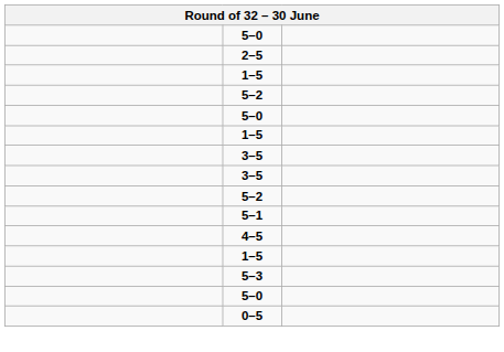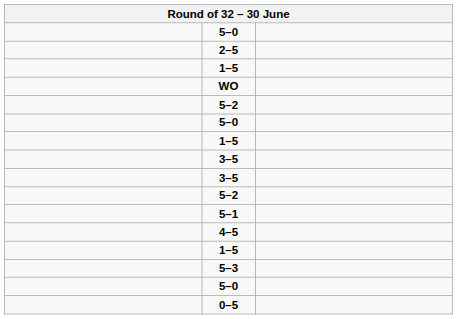 <table class="wikitable" style="text-align: center; font-size:90% ">
 <tr>
 <th colspan=3>Round of 32 – 30 June</th>
 </tr>
 <tr>
 <td align=left width="240"><strong></strong></td>
 <td align=center width="60"><strong>5–0</strong></td>
 <td align=left width="240"></td>
 </tr>
 <tr>
 <td align=left></td>
 <td align=center><strong>2–5</strong></td>
 <td align=left><strong></strong></td>
 </tr>
 <tr>
 <td align=left></td>
 <td align=center><strong>1–5</strong></td>
+<td align=left><strong></strong></td>
+</tr>
+<tr>
+<td align=left></td>
+<td align=center><strong>WO</strong></td>
 <td align=left><strong></strong></td>
 </tr>
 <tr>
 <td align=left><strong></strong></td>
 <td align=center><strong>5–2</strong></td>
 <td align=left></td>
 </tr>
 <tr>
 <td align=left><strong></strong></td>
 <td align=center><strong>5–0</strong></td>
 <td align=left></td>
 </tr>
 <tr>
 <td align=left></td>
 <td align=center><strong>1–5</strong></td>
 <td align=left><strong></strong></td>
 </tr>
 <tr>
 <td align=left></td>
 <td align=center><strong>3–5</strong></td>
 <td align=left><strong></strong></td>
 </tr>
 <tr>
 <td align=left></td>
 <td align=center><strong>3–5</strong></td>
 <td align=left><strong></strong></td>
 </tr>
 <tr>
 <td align=left><strong></strong></td>
 <td align=center><strong>5–2</strong></td>
 <td align=left></td>
 </tr>
 <tr>
 <td align=left><strong></strong></td>
 <td align=center><strong>5–1</strong></td>
 <td align=left></td>
 </tr>
 <tr>
 <td align=left></td>
 <td align=center><strong>4–5</strong></td>
 <td align=left><strong></strong></td>
 </tr>
 <tr>
 <td align=left></td>
 <td align=center><strong>1–5</strong></td>
 <td align=left><strong></strong></td>
 </tr>
 <tr>
 <td align=left><strong></strong></td>
 <td align=center><strong>5–3</strong></td>
 <td align=left></td>
 </tr>
 <tr>
 <td align=left><strong></strong></td>
 <td align=center><strong>5–0</strong></td>
 <td align=left></td>
 </tr>
 <tr>
 <td align=left></td>
 <td align=center><strong>0–5</strong></td>
 <td align=left><strong></strong></td>
 </tr>
 </table>
